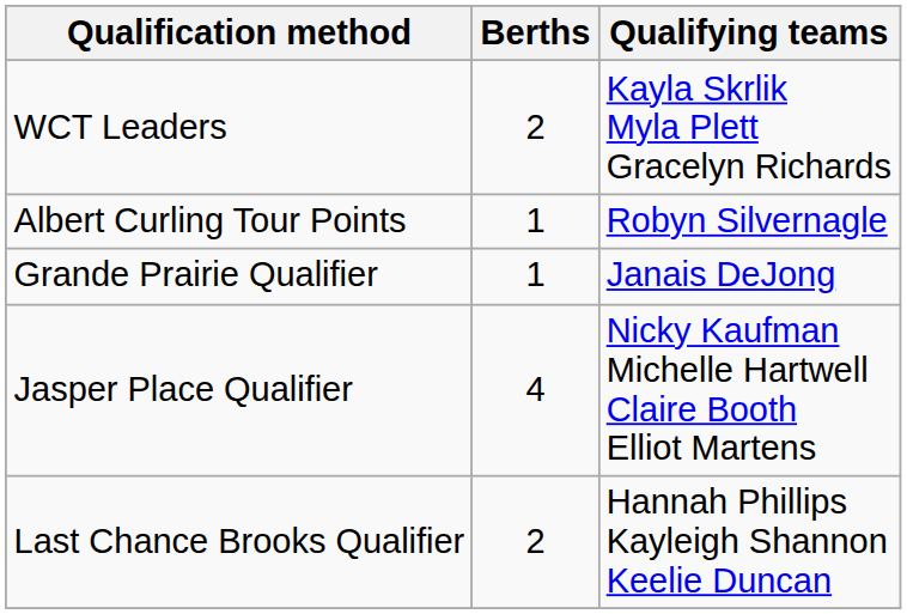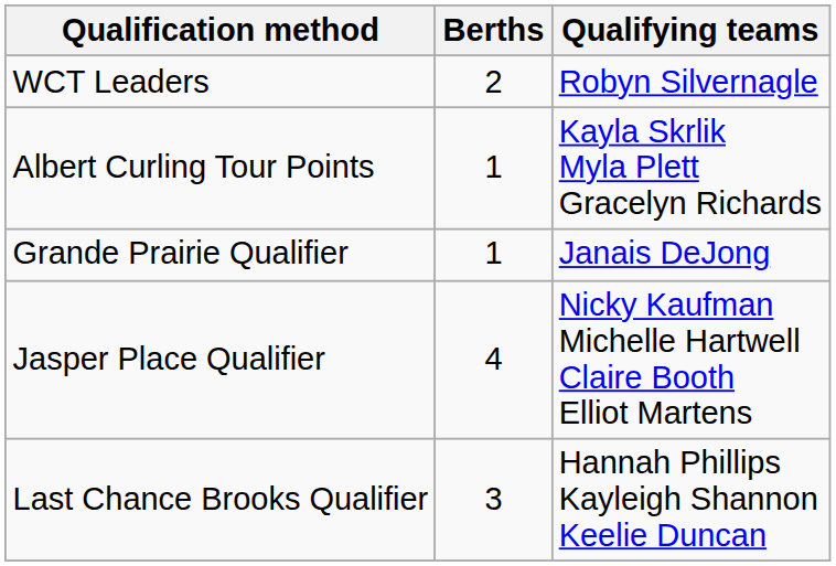 <table class="wikitable">
 <tr>
 <th scope="col">Qualification method</th>
 <th scope="col">Berths</th>
 <th scope="col">Qualifying teams</th>
 </tr>
 <tr>
 <td>WCT Leaders</td>
 <td style="text-align: center;">2</td>
-<td><a href='#'>Kayla Skrlik</a> <br> <a href='#'>Myla Plett</a> <br> Gracelyn Richards</td>
+<td><a href='#'>Robyn Silvernagle</a> <br> </td>
 </tr>
 <tr>
 <td>Albert Curling Tour Points</td>
 <td style="text-align: center;"> 1</td>
-<td><a href='#'>Robyn Silvernagle</a> <br> </td>
+<td><a href='#'>Kayla Skrlik</a> <br> <a href='#'>Myla Plett</a> <br> Gracelyn Richards</td>
 </tr>
 <tr>
 <td>Grande Prairie Qualifier</td>
 <td style="text-align: center;">1</td>
 <td><a href='#'>Janais DeJong</a></td>
 </tr>
 <tr>
 <td>Jasper Place Qualifier</td>
 <td style="text-align: center;">4</td>
 <td><a href='#'>Nicky Kaufman</a> <br> Michelle Hartwell <br> <a href='#'>Claire Booth</a> <br> Elliot Martens</td>
 </tr>
 <tr>
 <td>Last Chance Brooks Qualifier</td>
-<td style="text-align: center;"> 2</td>
+<td style="text-align: center;"> 3</td>
 <td>Hannah Phillips <br> Kayleigh Shannon <br> <a href='#'>Keelie Duncan</a></td>
 </tr>
 </table>
